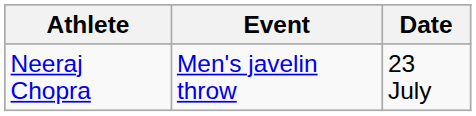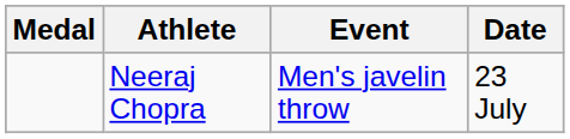 <table class="wikitable" style="font-size:90%" width=44%>
 <tr>
+<th>Medal</th>
 <th>Athlete</th>
 <th>Event</th>
 <th>Date</th>
 </tr>
 <tr>
+<td></td>
 <td><a href='#'>Neeraj Chopra</a></td>
 <td><a href='#'>Men's javelin throw</a></td>
 <td>23 July</td>
 </tr>
 </table>
